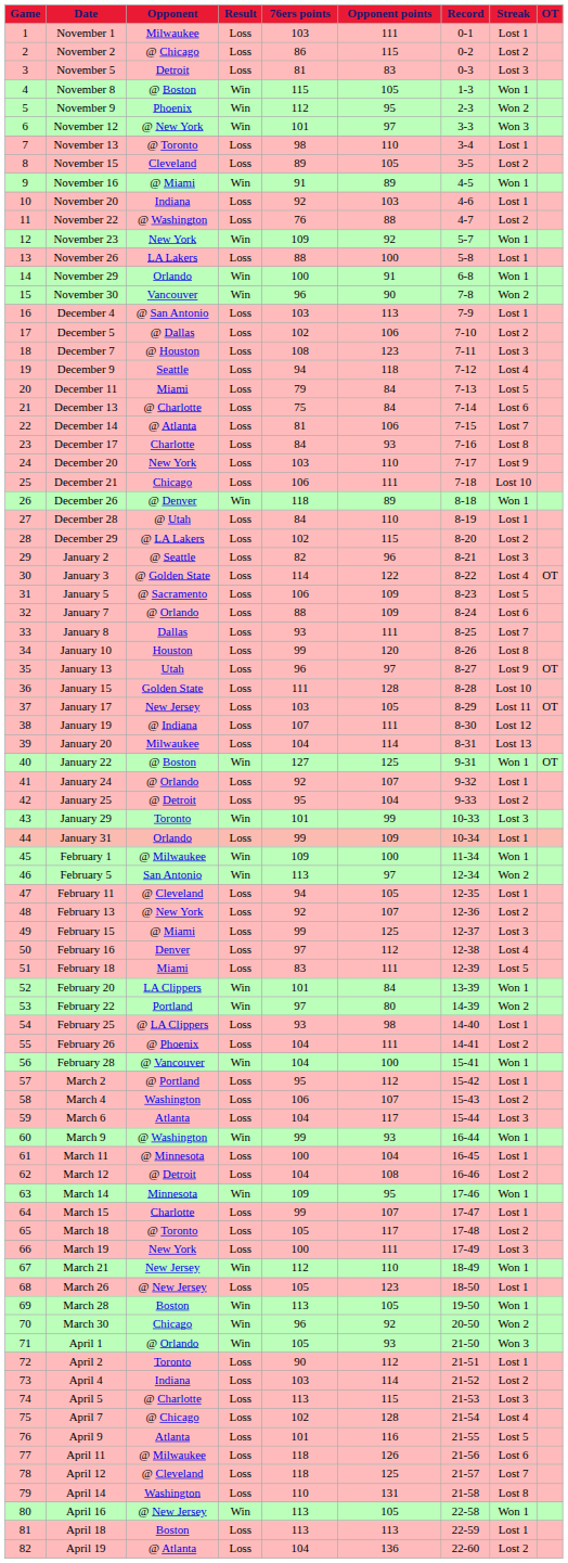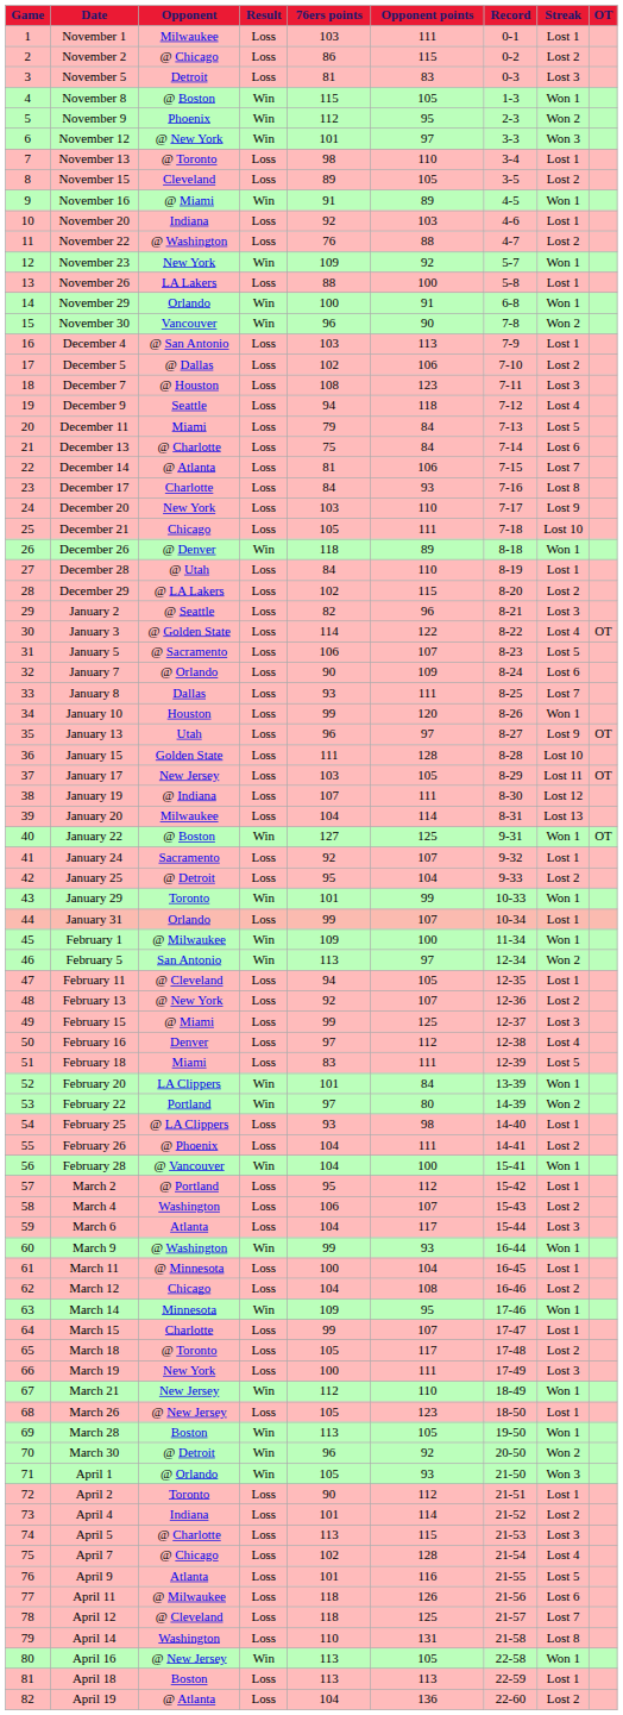 <table class="wikitable" width="60%">
 <tr align="center" style="background:#EB1A34; color:midnightblue;">
 <td><strong>Game</strong></td>
 <td><strong>Date</strong></td>
 <td><strong>Opponent</strong></td>
 <td><strong>Result</strong></td>
 <td><strong>76ers points</strong></td>
 <td><strong>Opponent points</strong></td>
 <td><strong>Record</strong></td>
 <td><strong>Streak</strong></td>
 <td><strong>OT</strong></td>
 </tr>
 <tr align="center" bgcolor="ffbbbb">
 <td>1</td>
 <td>November 1</td>
 <td><a href='#'>Milwaukee</a></td>
 <td>Loss</td>
 <td>103</td>
 <td>111</td>
 <td>0-1</td>
 <td>Lost 1</td>
 <td></td>
 </tr>
 <tr align="center" bgcolor="ffbbbb">
 <td>2</td>
 <td>November 2</td>
 <td>@ <a href='#'>Chicago</a></td>
 <td>Loss</td>
 <td>86</td>
 <td>115</td>
 <td>0-2</td>
 <td>Lost 2</td>
 <td></td>
 </tr>
 <tr align="center" bgcolor="ffbbbb">
 <td>3</td>
 <td>November 5</td>
 <td><a href='#'>Detroit</a></td>
 <td>Loss</td>
 <td>81</td>
 <td>83</td>
 <td>0-3</td>
 <td>Lost 3</td>
 <td></td>
 </tr>
 <tr align="center" bgcolor="bbffbb">
 <td>4</td>
 <td>November 8</td>
 <td>@ <a href='#'>Boston</a></td>
 <td>Win</td>
 <td>115</td>
 <td>105</td>
 <td>1-3</td>
 <td>Won 1</td>
 <td></td>
 </tr>
 <tr align="center" bgcolor="bbffbb">
 <td>5</td>
 <td>November 9</td>
 <td><a href='#'>Phoenix</a></td>
 <td>Win</td>
 <td>112</td>
 <td>95</td>
 <td>2-3</td>
 <td>Won 2</td>
 <td></td>
 </tr>
 <tr align="center" bgcolor="bbffbb">
 <td>6</td>
 <td>November 12</td>
 <td>@ <a href='#'>New York</a></td>
 <td>Win</td>
 <td>101</td>
 <td>97</td>
 <td>3-3</td>
 <td>Won 3</td>
 <td></td>
 </tr>
 <tr align="center" bgcolor="ffbbbb">
 <td>7</td>
 <td>November 13</td>
 <td>@ <a href='#'>Toronto</a></td>
 <td>Loss</td>
 <td>98</td>
 <td>110</td>
 <td>3-4</td>
 <td>Lost 1</td>
 <td></td>
 </tr>
 <tr align="center" bgcolor="ffbbbb">
 <td>8</td>
 <td>November 15</td>
 <td><a href='#'>Cleveland</a></td>
 <td>Loss</td>
 <td>89</td>
 <td>105</td>
 <td>3-5</td>
 <td>Lost 2</td>
 <td></td>
 </tr>
 <tr align="center" bgcolor="bbffbb">
 <td>9</td>
 <td>November 16</td>
 <td>@ <a href='#'>Miami</a></td>
 <td>Win</td>
 <td>91</td>
 <td>89</td>
 <td>4-5</td>
 <td>Won 1</td>
 <td></td>
 </tr>
 <tr align="center" bgcolor="ffbbbb">
 <td>10</td>
 <td>November 20</td>
 <td><a href='#'>Indiana</a></td>
 <td>Loss</td>
 <td>92</td>
 <td>103</td>
 <td>4-6</td>
 <td>Lost 1</td>
 <td></td>
 </tr>
 <tr align="center" bgcolor="ffbbbb">
 <td>11</td>
 <td>November 22</td>
 <td>@ <a href='#'>Washington</a></td>
 <td>Loss</td>
 <td>76</td>
 <td>88</td>
 <td>4-7</td>
 <td>Lost 2</td>
 <td></td>
 </tr>
 <tr align="center" bgcolor="bbffbb">
 <td>12</td>
 <td>November 23</td>
 <td><a href='#'>New York</a></td>
 <td>Win</td>
 <td>109</td>
 <td>92</td>
 <td>5-7</td>
 <td>Won 1</td>
 <td></td>
 </tr>
 <tr align="center" bgcolor="ffbbbb">
 <td>13</td>
 <td>November 26</td>
 <td><a href='#'>LA Lakers</a></td>
 <td>Loss</td>
 <td>88</td>
 <td>100</td>
 <td>5-8</td>
 <td>Lost 1</td>
 <td></td>
 </tr>
 <tr align="center" bgcolor="bbffbb">
 <td>14</td>
 <td>November 29</td>
 <td><a href='#'>Orlando</a></td>
 <td>Win</td>
 <td>100</td>
 <td>91</td>
 <td>6-8</td>
 <td>Won 1</td>
 <td></td>
 </tr>
 <tr align="center" bgcolor="bbffbb">
 <td>15</td>
 <td>November 30</td>
 <td><a href='#'>Vancouver</a></td>
 <td>Win</td>
 <td>96</td>
 <td>90</td>
 <td>7-8</td>
 <td>Won 2</td>
 <td></td>
 </tr>
 <tr align="center" bgcolor="ffbbbb">
 <td>16</td>
 <td>December 4</td>
 <td>@ <a href='#'>San Antonio</a></td>
 <td>Loss</td>
 <td>103</td>
 <td>113</td>
 <td>7-9</td>
 <td>Lost 1</td>
 <td></td>
 </tr>
 <tr align="center" bgcolor="ffbbbb">
 <td>17</td>
 <td>December 5</td>
 <td>@ <a href='#'>Dallas</a></td>
 <td>Loss</td>
 <td>102</td>
 <td>106</td>
 <td>7-10</td>
 <td>Lost 2</td>
 <td></td>
 </tr>
 <tr align="center" bgcolor="ffbbbb">
 <td>18</td>
 <td>December 7</td>
 <td>@ <a href='#'>Houston</a></td>
 <td>Loss</td>
 <td>108</td>
 <td>123</td>
 <td>7-11</td>
 <td>Lost 3</td>
 <td></td>
 </tr>
 <tr align="center" bgcolor="ffbbbb">
 <td>19</td>
 <td>December 9</td>
 <td><a href='#'>Seattle</a></td>
 <td>Loss</td>
 <td>94</td>
 <td>118</td>
 <td>7-12</td>
 <td>Lost 4</td>
 <td></td>
 </tr>
 <tr align="center" bgcolor="ffbbbb">
 <td>20</td>
 <td>December 11</td>
 <td><a href='#'>Miami</a></td>
 <td>Loss</td>
 <td>79</td>
 <td>84</td>
 <td>7-13</td>
 <td>Lost 5</td>
 <td></td>
 </tr>
 <tr align="center" bgcolor="ffbbbb">
 <td>21</td>
 <td>December 13</td>
 <td>@ <a href='#'>Charlotte</a></td>
 <td>Loss</td>
 <td>75</td>
 <td>84</td>
 <td>7-14</td>
 <td>Lost 6</td>
 <td></td>
 </tr>
 <tr align="center" bgcolor="ffbbbb">
 <td>22</td>
 <td>December 14</td>
 <td>@ <a href='#'>Atlanta</a></td>
 <td>Loss</td>
 <td>81</td>
 <td>106</td>
 <td>7-15</td>
 <td>Lost 7</td>
 <td></td>
 </tr>
 <tr align="center" bgcolor="ffbbbb">
 <td>23</td>
 <td>December 17</td>
 <td><a href='#'>Charlotte</a></td>
 <td>Loss</td>
 <td>84</td>
 <td>93</td>
 <td>7-16</td>
 <td>Lost 8</td>
 <td></td>
 </tr>
 <tr align="center" bgcolor="ffbbbb">
 <td>24</td>
 <td>December 20</td>
 <td><a href='#'>New York</a></td>
 <td>Loss</td>
 <td>103</td>
 <td>110</td>
 <td>7-17</td>
 <td>Lost 9</td>
 <td></td>
 </tr>
 <tr align="center" bgcolor="ffbbbb">
 <td>25</td>
 <td>December 21</td>
 <td><a href='#'>Chicago</a></td>
 <td>Loss</td>
-<td>106</td>
+<td>105</td>
 <td>111</td>
 <td>7-18</td>
 <td>Lost 10</td>
 <td></td>
 </tr>
 <tr align="center" bgcolor="bbffbb">
 <td>26</td>
 <td>December 26</td>
 <td>@ <a href='#'>Denver</a></td>
 <td>Win</td>
 <td>118</td>
 <td>89</td>
 <td>8-18</td>
 <td>Won 1</td>
 <td></td>
 </tr>
 <tr align="center" bgcolor="ffbbbb">
 <td>27</td>
 <td>December 28</td>
 <td>@ <a href='#'>Utah</a></td>
 <td>Loss</td>
 <td>84</td>
 <td>110</td>
 <td>8-19</td>
 <td>Lost 1</td>
 <td></td>
 </tr>
 <tr align="center" bgcolor="ffbbbb">
 <td>28</td>
 <td>December 29</td>
 <td>@ <a href='#'>LA Lakers</a></td>
 <td>Loss</td>
 <td>102</td>
 <td>115</td>
 <td>8-20</td>
 <td>Lost 2</td>
 <td></td>
 </tr>
 <tr align="center" bgcolor="ffbbbb">
 <td>29</td>
 <td>January 2</td>
 <td>@ <a href='#'>Seattle</a></td>
 <td>Loss</td>
 <td>82</td>
 <td>96</td>
 <td>8-21</td>
 <td>Lost 3</td>
 <td></td>
 </tr>
 <tr align="center" bgcolor="ffbbbb">
 <td>30</td>
 <td>January 3</td>
 <td>@ <a href='#'>Golden State</a></td>
 <td>Loss</td>
 <td>114</td>
 <td>122</td>
 <td>8-22</td>
 <td>Lost 4</td>
 <td>OT</td>
 </tr>
 <tr align="center" bgcolor="ffbbbb">
 <td>31</td>
 <td>January 5</td>
 <td>@ <a href='#'>Sacramento</a></td>
 <td>Loss</td>
 <td>106</td>
-<td>109</td>
+<td>107</td>
 <td>8-23</td>
 <td>Lost 5</td>
 <td></td>
 </tr>
 <tr align="center" bgcolor="ffbbbb">
 <td>32</td>
 <td>January 7</td>
 <td>@ <a href='#'>Orlando</a></td>
 <td>Loss</td>
-<td>88</td>
+<td>90</td>
 <td>109</td>
 <td>8-24</td>
 <td>Lost 6</td>
 <td></td>
 </tr>
 <tr align="center" bgcolor="ffbbbb">
 <td>33</td>
 <td>January 8</td>
 <td><a href='#'>Dallas</a></td>
 <td>Loss</td>
 <td>93</td>
 <td>111</td>
 <td>8-25</td>
 <td>Lost 7</td>
 <td></td>
 </tr>
 <tr align="center" bgcolor="ffbbbb">
 <td>34</td>
 <td>January 10</td>
 <td><a href='#'>Houston</a></td>
 <td>Loss</td>
 <td>99</td>
 <td>120</td>
 <td>8-26</td>
-<td>Lost 8</td>
+<td>Won 1</td>
 <td></td>
 </tr>
 <tr align="center" bgcolor="ffbbbb">
 <td>35</td>
 <td>January 13</td>
 <td><a href='#'>Utah</a></td>
 <td>Loss</td>
 <td>96</td>
 <td>97</td>
 <td>8-27</td>
 <td>Lost 9</td>
 <td>OT</td>
 </tr>
 <tr align="center" bgcolor="ffbbbb">
 <td>36</td>
 <td>January 15</td>
 <td><a href='#'>Golden State</a></td>
 <td>Loss</td>
 <td>111</td>
 <td>128</td>
 <td>8-28</td>
 <td>Lost 10</td>
 <td></td>
 </tr>
 <tr align="center" bgcolor="ffbbbb">
 <td>37</td>
 <td>January 17</td>
 <td><a href='#'>New Jersey</a></td>
 <td>Loss</td>
 <td>103</td>
 <td>105</td>
 <td>8-29</td>
 <td>Lost 11</td>
 <td>OT</td>
 </tr>
 <tr align="center" bgcolor="ffbbbb">
 <td>38</td>
 <td>January 19</td>
 <td>@ <a href='#'>Indiana</a></td>
 <td>Loss</td>
 <td>107</td>
 <td>111</td>
 <td>8-30</td>
 <td>Lost 12</td>
 <td></td>
 </tr>
 <tr align="center" bgcolor="ffbbbb">
 <td>39</td>
 <td>January 20</td>
 <td><a href='#'>Milwaukee</a></td>
 <td>Loss</td>
 <td>104</td>
 <td>114</td>
 <td>8-31</td>
 <td>Lost 13</td>
 <td></td>
 </tr>
 <tr align="center" bgcolor="bbffbb">
 <td>40</td>
 <td>January 22</td>
 <td>@ <a href='#'>Boston</a></td>
 <td>Win</td>
 <td>127</td>
 <td>125</td>
 <td>9-31</td>
 <td>Won 1</td>
 <td>OT</td>
 </tr>
 <tr align="center" bgcolor="ffbbbb">
 <td>41</td>
 <td>January 24</td>
-<td>@ <a href='#'>Orlando</a></td>
+<td><a href='#'>Sacramento</a></td>
 <td>Loss</td>
 <td>92</td>
 <td>107</td>
 <td>9-32</td>
 <td>Lost 1</td>
 <td></td>
 </tr>
 <tr align="center" bgcolor="ffbbbb">
 <td>42</td>
 <td>January 25</td>
 <td>@ <a href='#'>Detroit</a></td>
 <td>Loss</td>
 <td>95</td>
 <td>104</td>
 <td>9-33</td>
 <td>Lost 2</td>
 <td></td>
 </tr>
 <tr align="center" bgcolor="bbffbb">
 <td>43</td>
 <td>January 29</td>
 <td><a href='#'>Toronto</a></td>
 <td>Win</td>
 <td>101</td>
 <td>99</td>
 <td>10-33</td>
-<td>Lost 3</td>
+<td>Won 1</td>
 <td></td>
 </tr>
 <tr align="center" bgcolor="fbbbb">
 <td>44</td>
 <td>January 31</td>
 <td><a href='#'>Orlando</a></td>
 <td>Loss</td>
 <td>99</td>
-<td>109</td>
+<td>107</td>
 <td>10-34</td>
 <td>Lost 1</td>
 <td></td>
 </tr>
 <tr align="center" bgcolor="bbffbb">
 <td>45</td>
 <td>February 1</td>
 <td>@ <a href='#'>Milwaukee</a></td>
 <td>Win</td>
 <td>109</td>
 <td>100</td>
 <td>11-34</td>
 <td>Won 1</td>
 <td></td>
 </tr>
 <tr align="center" bgcolor="bbffbb">
 <td>46</td>
 <td>February 5</td>
 <td><a href='#'>San Antonio</a></td>
 <td>Win</td>
 <td>113</td>
 <td>97</td>
 <td>12-34</td>
 <td>Won 2</td>
 <td></td>
 </tr>
 <tr align="center" bgcolor="ffbbbb">
 <td>47</td>
 <td>February 11</td>
 <td>@ <a href='#'>Cleveland</a></td>
 <td>Loss</td>
 <td>94</td>
 <td>105</td>
 <td>12-35</td>
 <td>Lost 1</td>
 <td></td>
 </tr>
 <tr align="center" bgcolor="ffbbbb">
 <td>48</td>
 <td>February 13</td>
 <td>@ <a href='#'>New York</a></td>
 <td>Loss</td>
 <td>92</td>
 <td>107</td>
 <td>12-36</td>
 <td>Lost 2</td>
 <td></td>
 </tr>
 <tr align="center" bgcolor="ffbbbb">
 <td>49</td>
 <td>February 15</td>
 <td>@ <a href='#'>Miami</a></td>
 <td>Loss</td>
 <td>99</td>
 <td>125</td>
 <td>12-37</td>
 <td>Lost 3</td>
 <td></td>
 </tr>
 <tr align="center" bgcolor="ffbbbb">
 <td>50</td>
 <td>February 16</td>
 <td><a href='#'>Denver</a></td>
 <td>Loss</td>
 <td>97</td>
 <td>112</td>
 <td>12-38</td>
 <td>Lost 4</td>
 <td></td>
 </tr>
 <tr align="center" bgcolor="ffbbbb">
 <td>51</td>
 <td>February 18</td>
 <td><a href='#'>Miami</a></td>
 <td>Loss</td>
 <td>83</td>
 <td>111</td>
 <td>12-39</td>
 <td>Lost 5</td>
 <td></td>
 </tr>
 <tr align="center" bgcolor="bbffbb">
 <td>52</td>
 <td>February 20</td>
 <td><a href='#'>LA Clippers</a></td>
 <td>Win</td>
 <td>101</td>
 <td>84</td>
 <td>13-39</td>
 <td>Won 1</td>
 <td></td>
 </tr>
 <tr align="center" bgcolor="bbffbb">
 <td>53</td>
 <td>February 22</td>
 <td><a href='#'>Portland</a></td>
 <td>Win</td>
 <td>97</td>
 <td>80</td>
 <td>14-39</td>
 <td>Won 2</td>
 <td></td>
 </tr>
 <tr align="center" bgcolor="ffbbbb">
 <td>54</td>
 <td>February 25</td>
 <td>@ <a href='#'>LA Clippers</a></td>
 <td>Loss</td>
 <td>93</td>
 <td>98</td>
 <td>14-40</td>
 <td>Lost 1</td>
 <td></td>
 </tr>
 <tr align="center" bgcolor="ffbbbb">
 <td>55</td>
 <td>February 26</td>
 <td>@ <a href='#'>Phoenix</a></td>
 <td>Loss</td>
 <td>104</td>
 <td>111</td>
 <td>14-41</td>
 <td>Lost 2</td>
 <td></td>
 </tr>
 <tr align="center" bgcolor="bbffbb">
 <td>56</td>
 <td>February 28</td>
 <td>@ <a href='#'>Vancouver</a></td>
 <td>Win</td>
 <td>104</td>
 <td>100</td>
 <td>15-41</td>
 <td>Won 1</td>
 <td></td>
 </tr>
 <tr align="center" bgcolor="ffbbbb">
 <td>57</td>
 <td>March 2</td>
 <td>@ <a href='#'>Portland</a></td>
 <td>Loss</td>
 <td>95</td>
 <td>112</td>
 <td>15-42</td>
 <td>Lost 1</td>
 <td></td>
 </tr>
 <tr align="center" bgcolor="ffbbbb">
 <td>58</td>
 <td>March 4</td>
 <td><a href='#'>Washington</a></td>
 <td>Loss</td>
 <td>106</td>
 <td>107</td>
 <td>15-43</td>
 <td>Lost 2</td>
 <td></td>
 </tr>
 <tr align="center" bgcolor="ffbbbb">
 <td>59</td>
 <td>March 6</td>
 <td><a href='#'>Atlanta</a></td>
 <td>Loss</td>
 <td>104</td>
 <td>117</td>
 <td>15-44</td>
 <td>Lost 3</td>
 <td></td>
 </tr>
 <tr align="center" bgcolor="bbffbb">
 <td>60</td>
 <td>March 9</td>
 <td>@ <a href='#'>Washington</a></td>
 <td>Win</td>
 <td>99</td>
 <td>93</td>
 <td>16-44</td>
 <td>Won 1</td>
 <td></td>
 </tr>
 <tr align="center" bgcolor="ffbbbb">
 <td>61</td>
 <td>March 11</td>
 <td>@ <a href='#'>Minnesota</a></td>
 <td>Loss</td>
 <td>100</td>
 <td>104</td>
 <td>16-45</td>
 <td>Lost 1</td>
 <td></td>
 </tr>
 <tr align="center" bgcolor="ffbbbb">
 <td>62</td>
 <td>March 12</td>
-<td>@ <a href='#'>Detroit</a></td>
+<td><a href='#'>Chicago</a></td>
 <td>Loss</td>
 <td>104</td>
 <td>108</td>
 <td>16-46</td>
 <td>Lost 2</td>
 <td></td>
 </tr>
 <tr align="center" bgcolor="bbffbb">
 <td>63</td>
 <td>March 14</td>
 <td><a href='#'>Minnesota</a></td>
 <td>Win</td>
 <td>109</td>
 <td>95</td>
 <td>17-46</td>
 <td>Won 1</td>
 <td></td>
 </tr>
 <tr align="center" bgcolor="ffbbbb">
 <td>64</td>
 <td>March 15</td>
 <td><a href='#'>Charlotte</a></td>
 <td>Loss</td>
 <td>99</td>
 <td>107</td>
 <td>17-47</td>
 <td>Lost 1</td>
 <td></td>
 </tr>
 <tr align="center" bgcolor="ffbbbb">
 <td>65</td>
 <td>March 18</td>
 <td>@ <a href='#'>Toronto</a></td>
 <td>Loss</td>
 <td>105</td>
 <td>117</td>
 <td>17-48</td>
 <td>Lost 2</td>
 <td></td>
 </tr>
 <tr align="center" bgcolor="ffbbbb">
 <td>66</td>
 <td>March 19</td>
 <td><a href='#'>New York</a></td>
 <td>Loss</td>
 <td>100</td>
 <td>111</td>
 <td>17-49</td>
 <td>Lost 3</td>
 <td></td>
 </tr>
 <tr align="center" bgcolor="bbffbb">
 <td>67</td>
 <td>March 21</td>
 <td><a href='#'>New Jersey</a></td>
 <td>Win</td>
 <td>112</td>
 <td>110</td>
 <td>18-49</td>
 <td>Won 1</td>
 <td></td>
 </tr>
 <tr align="center" bgcolor="ffbbbb">
 <td>68</td>
 <td>March 26</td>
 <td>@ <a href='#'>New Jersey</a></td>
 <td>Loss</td>
 <td>105</td>
 <td>123</td>
 <td>18-50</td>
 <td>Lost 1</td>
 <td></td>
 </tr>
 <tr align="center" bgcolor="bbffbb">
 <td>69</td>
 <td>March 28</td>
 <td><a href='#'>Boston</a></td>
 <td>Win</td>
 <td>113</td>
 <td>105</td>
 <td>19-50</td>
 <td>Won 1</td>
 <td></td>
 </tr>
 <tr align="center" bgcolor="bbffbb">
 <td>70</td>
 <td>March 30</td>
-<td><a href='#'>Chicago</a></td>
+<td>@ <a href='#'>Detroit</a></td>
 <td>Win</td>
 <td>96</td>
 <td>92</td>
 <td>20-50</td>
 <td>Won 2</td>
 <td></td>
 </tr>
 <tr align="center" bgcolor="bbffbb">
 <td>71</td>
 <td>April 1</td>
 <td>@ <a href='#'>Orlando</a></td>
 <td>Win</td>
 <td>105</td>
 <td>93</td>
 <td>21-50</td>
 <td>Won 3</td>
 <td></td>
 </tr>
 <tr align="center" bgcolor="ffbbbb">
 <td>72</td>
 <td>April 2</td>
 <td><a href='#'>Toronto</a></td>
 <td>Loss</td>
 <td>90</td>
 <td>112</td>
 <td>21-51</td>
 <td>Lost 1</td>
 <td></td>
 </tr>
 <tr align="center" bgcolor="ffbbbb">
 <td>73</td>
 <td>April 4</td>
 <td><a href='#'>Indiana</a></td>
 <td>Loss</td>
-<td>103</td>
+<td>101</td>
 <td>114</td>
 <td>21-52</td>
 <td>Lost 2</td>
 <td></td>
 </tr>
 <tr align="center" bgcolor="ffbbbb">
 <td>74</td>
 <td>April 5</td>
 <td>@ <a href='#'>Charlotte</a></td>
 <td>Loss</td>
 <td>113</td>
 <td>115</td>
 <td>21-53</td>
 <td>Lost 3</td>
 <td></td>
 </tr>
 <tr align="center" bgcolor="ffbbbb">
 <td>75</td>
 <td>April 7</td>
 <td>@ <a href='#'>Chicago</a></td>
 <td>Loss</td>
 <td>102</td>
 <td>128</td>
 <td>21-54</td>
 <td>Lost 4</td>
 <td></td>
 </tr>
 <tr align="center" bgcolor="ffbbbb">
 <td>76</td>
 <td>April 9</td>
 <td><a href='#'>Atlanta</a></td>
 <td>Loss</td>
 <td>101</td>
 <td>116</td>
 <td>21-55</td>
 <td>Lost 5</td>
 <td></td>
 </tr>
 <tr align="center" bgcolor="ffbbbb">
 <td>77</td>
 <td>April 11</td>
 <td>@ <a href='#'>Milwaukee</a></td>
 <td>Loss</td>
 <td>118</td>
 <td>126</td>
 <td>21-56</td>
 <td>Lost 6</td>
 <td></td>
 </tr>
 <tr align="center" bgcolor="ffbbbb">
 <td>78</td>
 <td>April 12</td>
 <td>@ <a href='#'>Cleveland</a></td>
 <td>Loss</td>
 <td>118</td>
 <td>125</td>
 <td>21-57</td>
 <td>Lost 7</td>
 <td></td>
 </tr>
 <tr align="center" bgcolor="ffbbbb">
 <td>79</td>
 <td>April 14</td>
 <td><a href='#'>Washington</a></td>
 <td>Loss</td>
 <td>110</td>
 <td>131</td>
 <td>21-58</td>
 <td>Lost 8</td>
 <td></td>
 </tr>
 <tr align="center" bgcolor="bbffbb">
 <td>80</td>
 <td>April 16</td>
 <td>@ <a href='#'>New Jersey</a></td>
 <td>Win</td>
 <td>113</td>
 <td>105</td>
 <td>22-58</td>
 <td>Won 1</td>
 <td></td>
 </tr>
 <tr align="center" bgcolor="ffbbbb">
 <td>81</td>
 <td>April 18</td>
 <td><a href='#'>Boston</a></td>
 <td>Loss</td>
 <td>113</td>
 <td>113</td>
 <td>22-59</td>
 <td>Lost 1</td>
 <td></td>
 </tr>
 <tr align="center" bgcolor="ffbbbb">
 <td>82</td>
 <td>April 19</td>
 <td>@ <a href='#'>Atlanta</a></td>
 <td>Loss</td>
 <td>104</td>
 <td>136</td>
 <td>22-60</td>
 <td>Lost 2</td>
 <td></td>
 </tr>
 </table>
